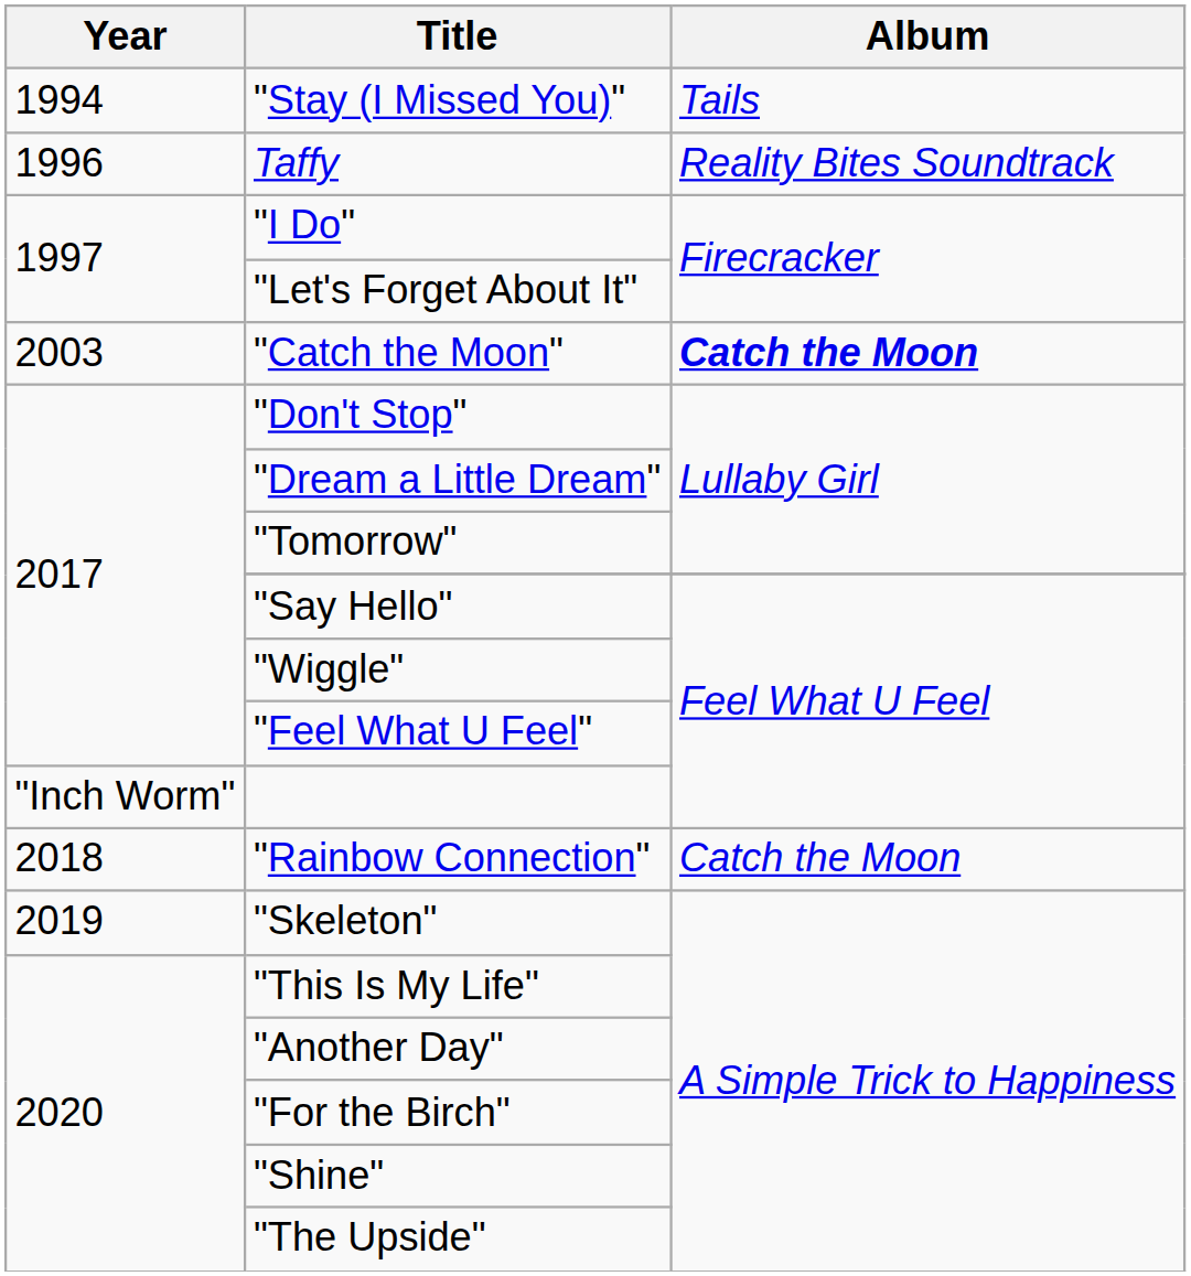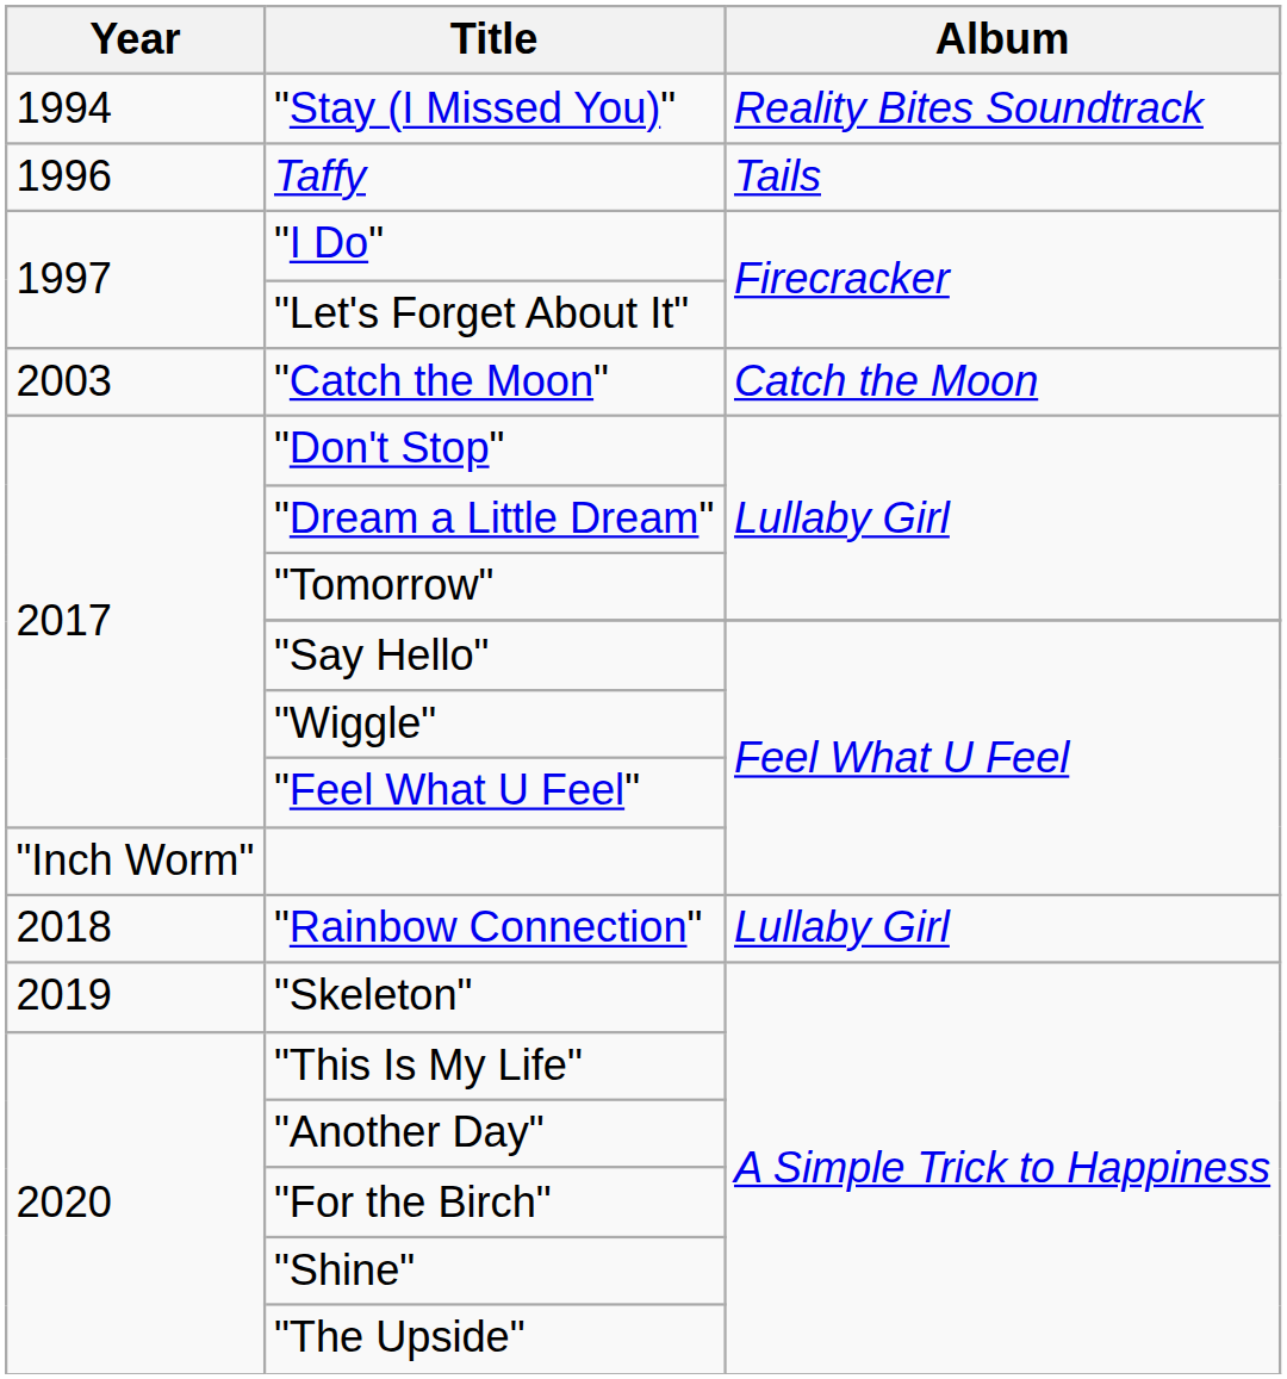 <table class="wikitable">
 <tr>
 <th>Year</th>
 <th>Title</th>
 <th>Album</th>
 </tr>
 <tr>
 <td>1994</td>
 <td>"<a href='#'>Stay (I Missed You)</a>"</td>
-<td><em><a href='#'>Tails</a></em></td>
+<td><em><a href='#'>Reality Bites Soundtrack</a></em></td>
 </tr>
 <tr>
 <td>1996</td>
 <td><em><a href='#'>Taffy</a></em></td>
-<td><em><a href='#'>Reality Bites Soundtrack</a></em></td>
+<td><em><a href='#'>Tails</a></em></td>
 </tr>
 <tr>
 <td rowspan=2>1997</td>
 <td>"<a href='#'>I Do</a>"</td>
 <td rowspan=2><em><a href='#'>Firecracker</a></em></td>
 </tr>
 <tr>
 <td>"Let's Forget About It"</td>
 </tr>
 <tr>
 <td>2003</td>
 <td>"<a href='#'>Catch the Moon</a>"<br> </td>
-<td><strong><em><a href='#'>Catch the Moon</a></em></strong></td>
+<td><em><a href='#'>Catch the Moon</a></em></td>
 </tr>
 <tr>
 <td rowspan=7>2017</td>
 <td>"<a href='#'>Don't Stop</a>"</td>
 <td rowspan=3><em><a href='#'>Lullaby Girl</a></em></td>
 </tr>
 <tr>
 <td>"<a href='#'>Dream a Little Dream</a>"</td>
 </tr>
 <tr>
 <td>"Tomorrow"</td>
 </tr>
 <tr>
 </tr>
 <tr>
 <td>"Say Hello"</td>
 <td rowspan=4><em><a href='#'>Feel What U Feel</a></em></td>
 </tr>
 <tr>
 <td>"Wiggle"</td>
 </tr>
 <tr>
 <td>"<a href='#'>Feel What U Feel</a>"</td>
 </tr>
 <tr>
 <td>"Inch Worm"</td>
 </tr>
 <tr>
 <td>2018</td>
 <td>"<a href='#'>Rainbow Connection</a>"</td>
-<td><em><a href='#'>Catch the Moon</a></em></td>
+<td><em><a href='#'>Lullaby Girl</a></em></td>
 </tr>
 <tr>
 <td>2019</td>
 <td>"Skeleton"</td>
 <td rowspan=6><em><a href='#'>A Simple Trick to Happiness</a></em></td>
 </tr>
 <tr>
 <td rowspan=5>2020</td>
 <td>"This Is My Life"</td>
 </tr>
 <tr>
 <td>"Another Day"</td>
 </tr>
 <tr>
 <td>"For the Birch"</td>
 </tr>
 <tr>
 <td>"Shine"</td>
 </tr>
 <tr>
 <td>"The Upside"</td>
 </tr>
 </table>
